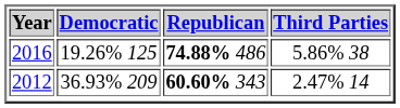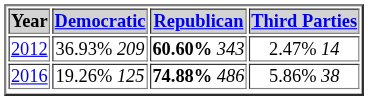 <table border = "2">
 <tr style="background:lightgrey;">
 <th>Year</th>
 <th><a href='#'>Democratic</a></th>
 <th><a href='#'>Republican</a></th>
 <th><a href='#'>Third Parties</a></th>
 </tr>
 <tr>
+<td align="center" ><a href='#'>2012</a></td>
+<td align="center" >36.93% <em>209</em></td>
+<td align="center" ><strong>60.60%</strong> <em>343</em></td>
+<td align="center" >2.47% <em>14</em></td>
+</tr>
+<tr>
 <td align="center" ><a href='#'>2016</a></td>
 <td align="center" >19.26% <em>125</em></td>
 <td align="center" ><strong>74.88%</strong> <em>486</em></td>
 <td align="center" >5.86% <em>38</em></td>
 </tr>
 <tr>
-<td align="center" ><a href='#'>2012</a></td>
-<td align="center" >36.93% <em>209</em></td>
-<td align="center" ><strong>60.60%</strong> <em>343</em></td>
-<td align="center" >2.47% <em>14</em></td>
-</tr>
-<tr>
 </tr>
 </table>
